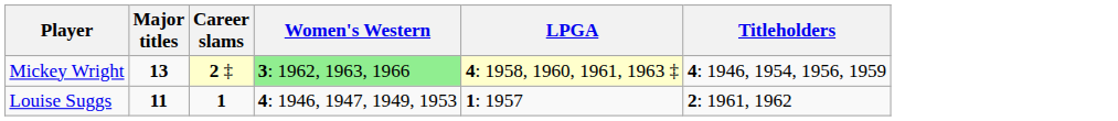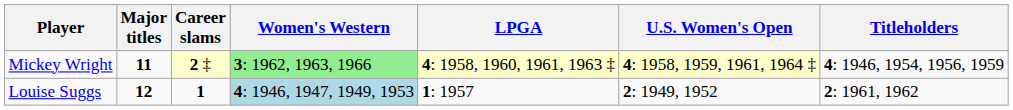 <table class="wikitable">
 <tr>
 <th>Player</th>
 <th>Major<br>titles</th>
 <th>Career<br>slams</th>
 <th><a href='#'>Women's Western</a></th>
 <th><a href='#'>LPGA</a></th>
+<th><a href='#'>U.S. Women's Open</a></th>
 <th><a href='#'>Titleholders</a></th>
 </tr>
 <tr>
 <td> <a href='#'>Mickey Wright</a></td>
-<td align=center><strong>13</strong></td>
+<td align=center><strong>11</strong></td>
 <td align=center style="background:#FFFFCC;"><strong>2</strong> ‡</td>
 <td style="background: lightgreen;"><strong>3</strong>: 1962, 1963, 1966</td>
 <td align=center style="background:#FFFFCC;"><strong>4</strong>: 1958, 1960, 1961, 1963 ‡</td>
+<td align=center style="background:#FFFFCC;"><strong>4</strong>: 1958, 1959, 1961, 1964 ‡</td>
 <td><strong>4</strong>: 1946, 1954, 1956, 1959</td>
 </tr>
 <tr>
 <td> <a href='#'>Louise Suggs</a></td>
-<td align=center><strong>11</strong></td>
+<td align=center><strong>12</strong></td>
 <td align=center><strong>1</strong></td>
-<td><strong>4</strong>: 1946, 1947, 1949, 1953</td>
+<td style="background: lightblue;"><strong>4</strong>: 1946, 1947, 1949, 1953</td>
 <td><strong>1</strong>: 1957</td>
+<td><strong>2</strong>: 1949, 1952</td>
 <td><strong>2</strong>: 1961, 1962</td>
 </tr>
 </table>
